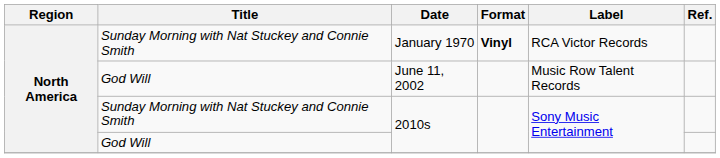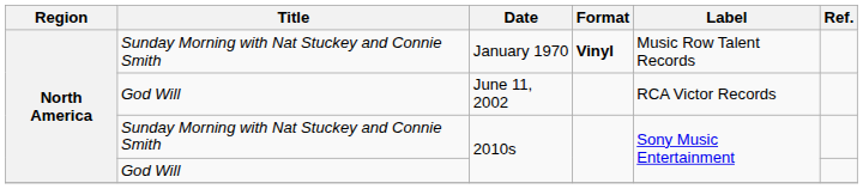 <table class="wikitable plainrowheaders">
 <tr>
 <th scope="col">Region</th>
 <th scope="col">Title</th>
 <th scope="col">Date</th>
 <th scope="col">Format</th>
 <th scope="col">Label</th>
 <th scope="col">Ref.</th>
 </tr>
 <tr>
 <th scope="row" rowspan="4">North America</th>
 <td><em>Sunday Morning with Nat Stuckey and Connie Smith</em></td>
 <td>January 1970</td>
 <td><strong>Vinyl</strong></td>
-<td>RCA Victor Records</td>
+<td>Music Row Talent Records</td>
 <td></td>
 </tr>
 <tr>
 <td><em>God Will</em></td>
 <td>June 11, 2002</td>
 <td></td>
-<td>Music Row Talent Records</td>
+<td>RCA Victor Records</td>
 <td></td>
 </tr>
 <tr>
 <td><em>Sunday Morning with Nat Stuckey and Connie Smith</em></td>
 <td rowspan="2">2010s</td>
 <td rowspan="2"></td>
 <td rowspan="2"><a href='#'>Sony Music Entertainment</a></td>
 <td></td>
 </tr>
 <tr>
 <td><em>God Will</em></td>
 <td></td>
 </tr>
 <tr>
 </tr>
 </table>
